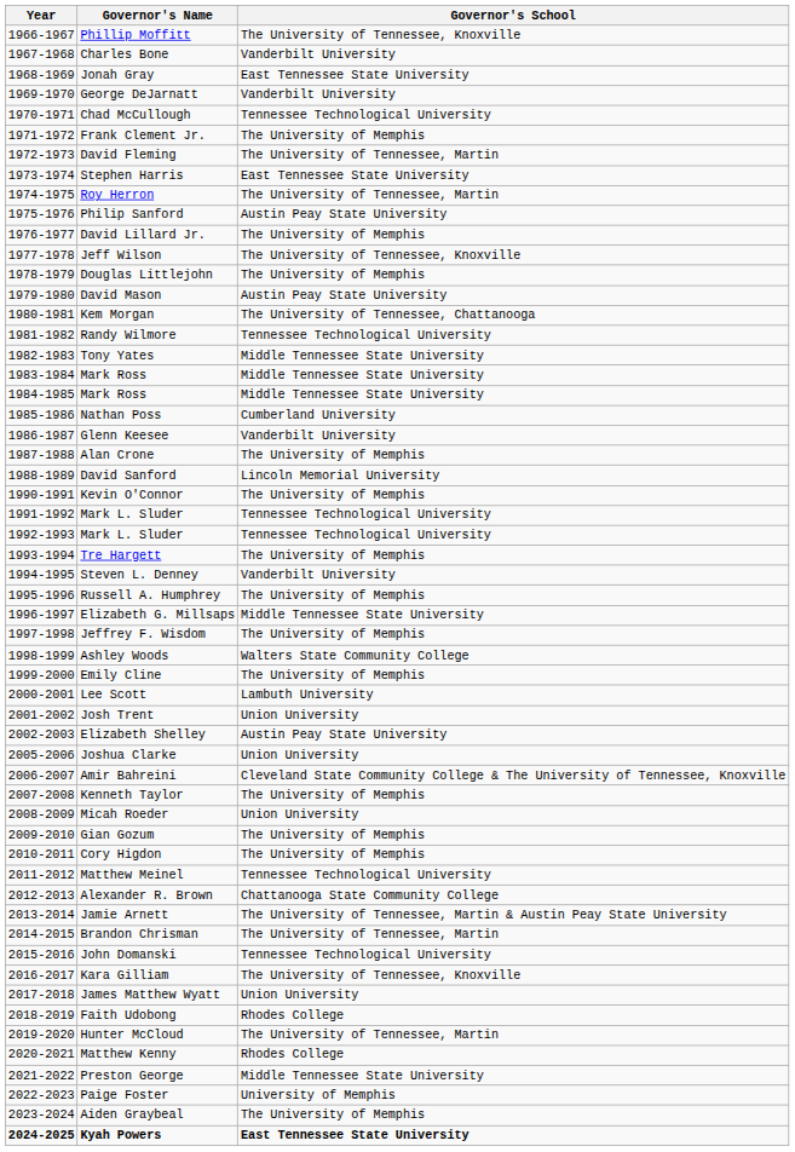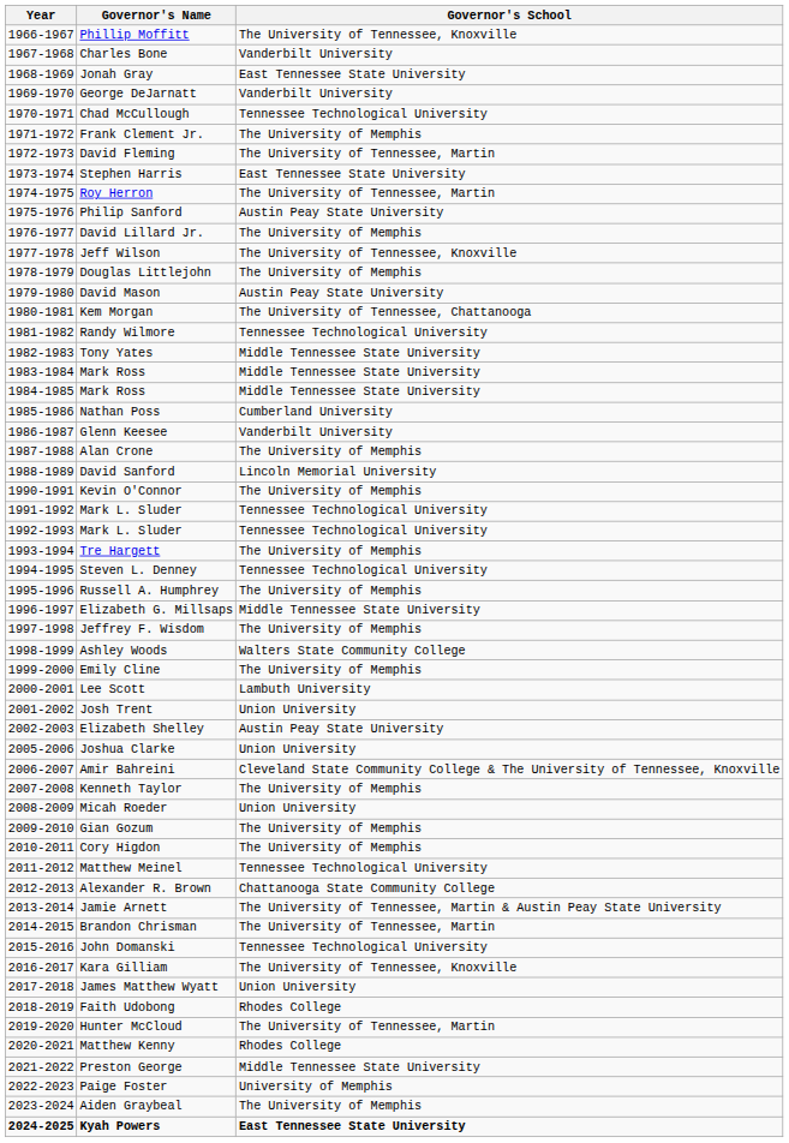 <table class="wikitable">
 <tr>
 <th>Year</th>
 <th>Governor's Name</th>
 <th>Governor's School</th>
 </tr>
 <tr>
 <td>1966-1967</td>
 <td><a href='#'>Phillip Moffitt</a></td>
 <td>The University of Tennessee, Knoxville</td>
 </tr>
 <tr>
 <td>1967-1968</td>
 <td>Charles Bone</td>
 <td>Vanderbilt University</td>
 </tr>
 <tr>
 <td>1968-1969</td>
 <td>Jonah Gray</td>
 <td>East Tennessee State University</td>
 </tr>
 <tr>
 <td>1969-1970</td>
 <td>George DeJarnatt</td>
 <td>Vanderbilt University</td>
 </tr>
 <tr>
 <td>1970-1971</td>
 <td>Chad McCullough</td>
 <td>Tennessee Technological University</td>
 </tr>
 <tr>
 <td>1971-1972</td>
 <td>Frank Clement Jr.</td>
 <td>The University of Memphis</td>
 </tr>
 <tr>
 <td>1972-1973</td>
 <td>David Fleming</td>
 <td>The University of Tennessee, Martin</td>
 </tr>
 <tr>
 <td>1973-1974</td>
 <td>Stephen Harris</td>
 <td>East Tennessee State University</td>
 </tr>
 <tr>
 <td>1974-1975</td>
 <td><a href='#'>Roy Herron</a></td>
 <td>The University of Tennessee, Martin</td>
 </tr>
 <tr>
 <td>1975-1976</td>
 <td>Philip Sanford</td>
 <td>Austin Peay State University</td>
 </tr>
 <tr>
 <td>1976-1977</td>
 <td>David Lillard Jr.</td>
 <td>The University of Memphis</td>
 </tr>
 <tr>
 <td>1977-1978</td>
 <td>Jeff Wilson</td>
 <td>The University of Tennessee, Knoxville</td>
 </tr>
 <tr>
 <td>1978-1979</td>
 <td>Douglas Littlejohn</td>
 <td>The University of Memphis</td>
 </tr>
 <tr>
 <td>1979-1980</td>
 <td>David Mason</td>
 <td>Austin Peay State University</td>
 </tr>
 <tr>
 <td>1980-1981</td>
 <td>Kem Morgan</td>
 <td>The University of Tennessee, Chattanooga</td>
 </tr>
 <tr>
 <td>1981-1982</td>
 <td>Randy Wilmore</td>
 <td>Tennessee Technological University</td>
 </tr>
 <tr>
 <td>1982-1983</td>
 <td>Tony Yates</td>
 <td>Middle Tennessee State University</td>
 </tr>
 <tr>
 <td>1983-1984</td>
 <td>Mark Ross</td>
 <td>Middle Tennessee State University</td>
 </tr>
 <tr>
 <td>1984-1985</td>
 <td>Mark Ross</td>
 <td>Middle Tennessee State University</td>
 </tr>
 <tr>
 <td>1985-1986</td>
 <td>Nathan Poss</td>
 <td>Cumberland University</td>
 </tr>
 <tr>
 <td>1986-1987</td>
 <td>Glenn Keesee</td>
 <td>Vanderbilt University</td>
 </tr>
 <tr>
 <td>1987-1988</td>
 <td>Alan Crone</td>
 <td>The University of Memphis</td>
 </tr>
 <tr>
 <td>1988-1989</td>
 <td>David Sanford</td>
 <td>Lincoln Memorial University</td>
 </tr>
 <tr>
 <td>1990-1991</td>
 <td>Kevin O'Connor</td>
 <td>The University of Memphis</td>
 </tr>
 <tr>
 <td>1991-1992</td>
 <td>Mark L. Sluder</td>
 <td>Tennessee Technological University</td>
 </tr>
 <tr>
 <td>1992-1993</td>
 <td>Mark L. Sluder</td>
 <td>Tennessee Technological University</td>
 </tr>
 <tr>
 <td>1993-1994</td>
 <td><a href='#'>Tre Hargett</a></td>
 <td>The University of Memphis</td>
 </tr>
 <tr>
 <td>1994-1995</td>
 <td>Steven L. Denney</td>
-<td>Vanderbilt University</td>
+<td>Tennessee Technological University</td>
 </tr>
 <tr>
 <td>1995-1996</td>
 <td>Russell A. Humphrey</td>
 <td>The University of Memphis</td>
 </tr>
 <tr>
 <td>1996-1997</td>
 <td>Elizabeth G. Millsaps</td>
 <td>Middle Tennessee State University</td>
 </tr>
 <tr>
 <td>1997-1998</td>
 <td>Jeffrey F. Wisdom</td>
 <td>The University of Memphis</td>
 </tr>
 <tr>
 <td>1998-1999</td>
 <td>Ashley Woods</td>
 <td>Walters State Community College</td>
 </tr>
 <tr>
 <td>1999-2000</td>
 <td>Emily Cline</td>
 <td>The University of Memphis</td>
 </tr>
 <tr>
 <td>2000-2001</td>
 <td>Lee Scott</td>
 <td>Lambuth University</td>
 </tr>
 <tr>
 <td>2001-2002</td>
 <td>Josh Trent</td>
 <td>Union University</td>
 </tr>
 <tr>
 <td>2002-2003</td>
 <td>Elizabeth Shelley</td>
 <td>Austin Peay State University</td>
 </tr>
 <tr>
 <td>2005-2006</td>
 <td>Joshua Clarke</td>
 <td>Union University</td>
 </tr>
 <tr>
 <td>2006-2007</td>
 <td>Amir Bahreini</td>
 <td>Cleveland State Community College & The University of Tennessee, Knoxville</td>
 </tr>
 <tr>
 <td>2007-2008</td>
 <td>Kenneth Taylor</td>
 <td>The University of Memphis</td>
 </tr>
 <tr>
 <td>2008-2009</td>
 <td>Micah Roeder</td>
 <td>Union University</td>
 </tr>
 <tr>
 <td>2009-2010</td>
 <td>Gian Gozum</td>
 <td>The University of Memphis</td>
 </tr>
 <tr>
 <td>2010-2011</td>
 <td>Cory Higdon</td>
 <td>The University of Memphis</td>
 </tr>
 <tr>
 <td>2011-2012</td>
 <td>Matthew Meinel</td>
 <td>Tennessee Technological University</td>
 </tr>
 <tr>
 <td>2012-2013</td>
 <td>Alexander R. Brown</td>
 <td>Chattanooga State Community College</td>
 </tr>
 <tr>
 <td>2013-2014</td>
 <td>Jamie Arnett</td>
 <td>The University of Tennessee, Martin & Austin Peay State University</td>
 </tr>
 <tr>
 <td>2014-2015</td>
 <td>Brandon Chrisman</td>
 <td>The University of Tennessee, Martin</td>
 </tr>
 <tr>
 <td>2015-2016</td>
 <td>John Domanski</td>
 <td>Tennessee Technological University</td>
 </tr>
 <tr>
 <td>2016-2017</td>
 <td>Kara Gilliam</td>
 <td>The University of Tennessee, Knoxville</td>
 </tr>
 <tr>
 <td>2017-2018</td>
 <td>James Matthew Wyatt</td>
 <td>Union University</td>
 </tr>
 <tr>
 <td>2018-2019</td>
 <td>Faith Udobong</td>
 <td>Rhodes College</td>
 </tr>
 <tr>
 <td>2019-2020</td>
 <td>Hunter McCloud</td>
 <td>The University of Tennessee, Martin</td>
 </tr>
 <tr>
 <td>2020-2021</td>
 <td>Matthew Kenny</td>
 <td>Rhodes College</td>
 </tr>
 <tr>
 <td>2021-2022</td>
 <td>Preston George</td>
 <td>Middle Tennessee State University</td>
 </tr>
 <tr>
 <td>2022-2023</td>
 <td>Paige Foster</td>
 <td>University of Memphis</td>
 </tr>
 <tr>
 <td>2023-2024</td>
 <td>Aiden Graybeal</td>
 <td>The University of Memphis</td>
 </tr>
 <tr>
 <td><strong>2024-2025</strong></td>
 <td><strong>Kyah Powers</strong></td>
 <td><strong>East Tennessee State University</strong></td>
 </tr>
 </table>
